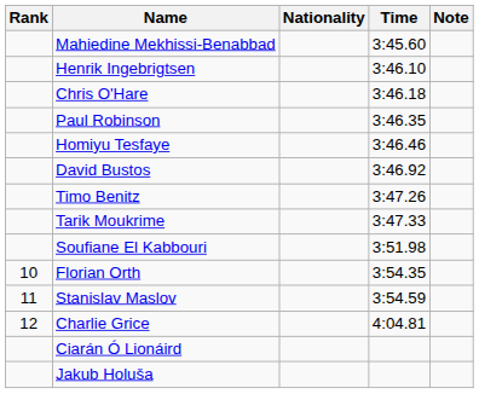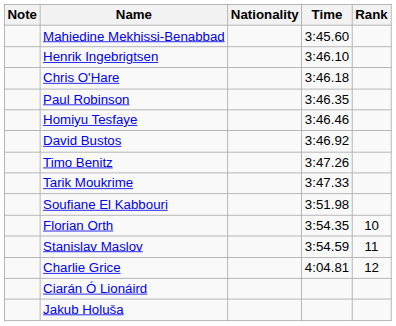 <table class="wikitable sortable" style="text-align:center">
 <tr>
-<th>Rank</th>
+<th>Note</th>
 <th>Name</th>
 <th>Nationality</th>
 <th>Time</th>
-<th>Note</th>
+<th>Rank</th>
 </tr>
 <tr>
 <td></td>
 <td align=left><a href='#'>Mahiedine Mekhissi-Benabbad</a></td>
 <td align=left></td>
 <td>3:45.60</td>
 <td></td>
 </tr>
 <tr>
 <td></td>
 <td align=left><a href='#'>Henrik Ingebrigtsen</a></td>
 <td align=left></td>
 <td>3:46.10</td>
 <td></td>
 </tr>
 <tr>
 <td></td>
 <td align=left><a href='#'>Chris O'Hare</a></td>
 <td align=left></td>
 <td>3:46.18</td>
 <td></td>
 </tr>
 <tr>
 <td></td>
 <td align=left><a href='#'>Paul Robinson</a></td>
 <td align=left></td>
 <td>3:46.35</td>
 <td></td>
 </tr>
 <tr>
 <td></td>
 <td align=left><a href='#'>Homiyu Tesfaye</a></td>
 <td align=left></td>
 <td>3:46.46</td>
 <td></td>
 </tr>
 <tr>
 <td></td>
 <td align=left><a href='#'>David Bustos</a></td>
 <td align=left></td>
 <td>3:46.92</td>
 <td></td>
 </tr>
 <tr>
 <td></td>
 <td align=left><a href='#'>Timo Benitz</a></td>
 <td align=left></td>
 <td>3:47.26</td>
 <td></td>
 </tr>
 <tr>
 <td></td>
 <td align=left><a href='#'>Tarik Moukrime</a></td>
 <td align=left></td>
 <td>3:47.33</td>
 <td></td>
 </tr>
 <tr>
 <td></td>
 <td align=left><a href='#'>Soufiane El Kabbouri</a></td>
 <td align=left></td>
 <td>3:51.98</td>
 <td></td>
 </tr>
 <tr>
-<td>10</td>
+<td></td>
 <td align=left><a href='#'>Florian Orth</a></td>
 <td align=left></td>
 <td>3:54.35</td>
-<td></td>
+<td>10</td>
 </tr>
 <tr>
-<td>11</td>
+<td></td>
 <td align=left><a href='#'>Stanislav Maslov</a></td>
 <td align=left></td>
 <td>3:54.59</td>
-<td></td>
+<td>11</td>
 </tr>
 <tr>
-<td>12</td>
+<td></td>
 <td align=left><a href='#'>Charlie Grice</a></td>
 <td align=left></td>
 <td>4:04.81</td>
-<td></td>
+<td>12</td>
 </tr>
 <tr>
 <td></td>
 <td align=left><a href='#'>Ciarán Ó Lionáird</a></td>
 <td align=left></td>
 <td></td>
 <td></td>
 </tr>
 <tr>
 <td></td>
 <td align=left><a href='#'>Jakub Holuša</a></td>
 <td align=left></td>
 <td></td>
 <td></td>
 </tr>
 </table>
